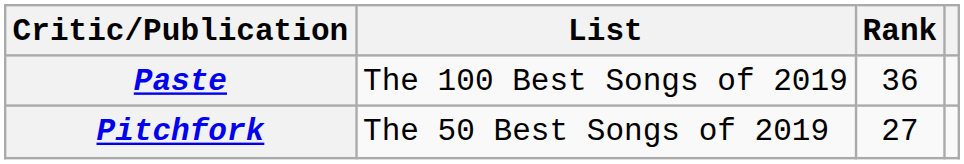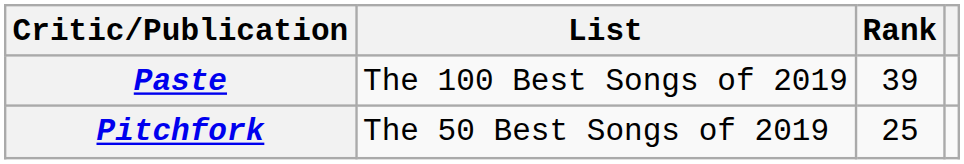 <table class="wikitable plainrowheaders sortable">
 <tr>
 <th>Critic/Publication</th>
 <th scope="col" class="unsortable">List</th>
 <th data-sort-type="number">Rank</th>
 <th scope="col" class="unsortable"></th>
 </tr>
 <tr>
 <th scope="row"><em><a href='#'>Paste</a></em></th>
 <td>The 100 Best Songs of 2019</td>
-<td align="center">36</td>
+<td align="center">39</td>
 <td align="center"></td>
 </tr>
 <tr>
 <th scope="row"><em><a href='#'>Pitchfork</a></em></th>
 <td>The 50 Best Songs of 2019</td>
-<td align="center">27</td>
+<td align="center">25</td>
 <td align="center"></td>
 </tr>
 </table>
